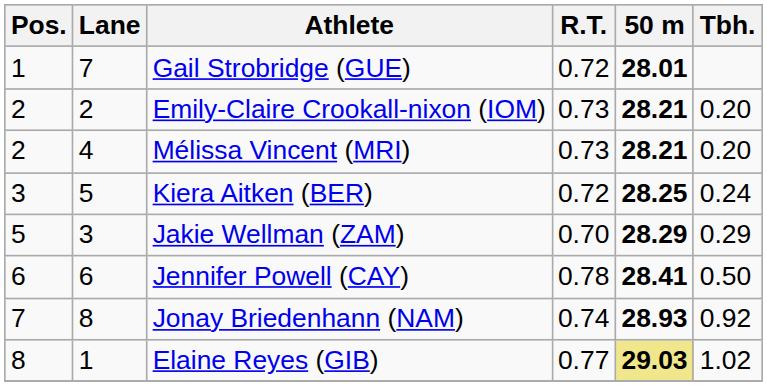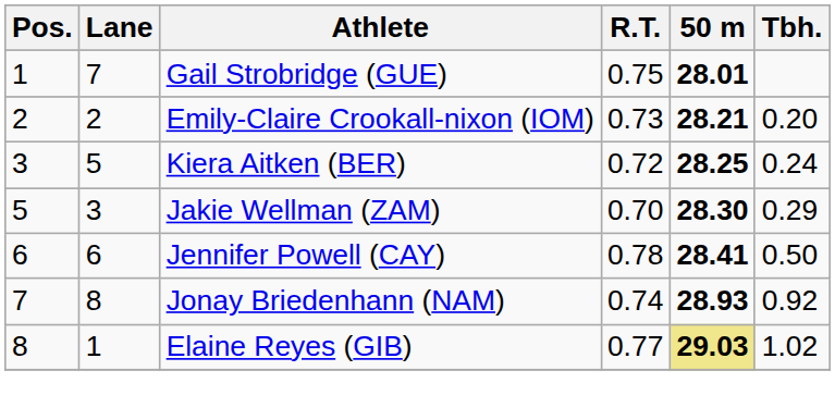 <table class="wikitable">
 <tr>
 <th>Pos.</th>
 <th>Lane</th>
 <th>Athlete</th>
 <th>R.T.</th>
 <th>50 m</th>
 <th>Tbh.</th>
 </tr>
 <tr>
 <td>1</td>
 <td>7</td>
 <td> <a href='#'>Gail Strobridge</a> (<a href='#'>GUE</a>)</td>
-<td>0.72</td>
+<td>0.75</td>
 <td><strong>28.01</strong></td>
 <td> </td>
 </tr>
 <tr>
 <td>2</td>
 <td>2</td>
 <td> <a href='#'>Emily-Claire Crookall-nixon</a> (<a href='#'>IOM</a>)</td>
-<td>0.73</td>
-<td><strong>28.21</strong></td>
-<td>0.20</td>
-</tr>
-<tr>
-<td>2</td>
-<td>4</td>
-<td> <a href='#'>Mélissa Vincent</a> (<a href='#'>MRI</a>)</td>
 <td>0.73</td>
 <td><strong>28.21</strong></td>
 <td>0.20</td>
 </tr>
 <tr>
 <td>3</td>
 <td>5</td>
 <td> <a href='#'>Kiera Aitken</a> (<a href='#'>BER</a>)</td>
 <td>0.72</td>
 <td><strong>28.25</strong></td>
 <td>0.24</td>
 </tr>
 <tr>
 <td>5</td>
 <td>3</td>
 <td> <a href='#'>Jakie Wellman</a> (<a href='#'>ZAM</a>)</td>
 <td>0.70</td>
-<td><strong>28.29</strong></td>
+<td><strong>28.30</strong></td>
 <td>0.29</td>
 </tr>
 <tr>
 <td>6</td>
 <td>6</td>
 <td> <a href='#'>Jennifer Powell</a> (<a href='#'>CAY</a>)</td>
 <td>0.78</td>
 <td><strong>28.41</strong></td>
 <td>0.50</td>
 </tr>
 <tr>
 <td>7</td>
 <td>8</td>
 <td> <a href='#'>Jonay Briedenhann</a> (<a href='#'>NAM</a>)</td>
 <td>0.74</td>
 <td><strong>28.93</strong></td>
 <td>0.92</td>
 </tr>
 <tr>
 <td>8</td>
 <td>1</td>
 <td> <a href='#'>Elaine Reyes</a> (<a href='#'>GIB</a>)</td>
 <td>0.77</td>
 <td style="background: khaki;"><strong>29.03</strong></td>
 <td>1.02</td>
 </tr>
 <tr>
 </tr>
 </table>
